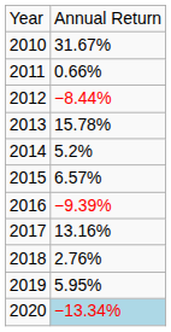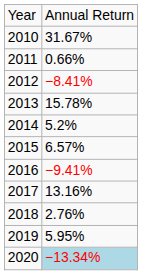 <table class="wikitable">
 <tr>
 <td>Year</td>
 <td>Annual Return</td>
 </tr>
 <tr>
 <td>2010</td>
 <td>31.67%</td>
 </tr>
 <tr>
 <td>2011</td>
 <td>0.66%</td>
 </tr>
 <tr>
 <td>2012</td>
-<td style="color:red">−8.44%</td>
+<td style="color:red">−8.41%</td>
 </tr>
 <tr>
 <td>2013</td>
 <td>15.78%</td>
 </tr>
 <tr>
 <td>2014</td>
 <td>5.2%</td>
 </tr>
 <tr>
 <td>2015</td>
 <td>6.57%</td>
 </tr>
 <tr>
 <td>2016</td>
-<td style="color:red">−9.39%</td>
+<td style="color:red">−9.41%</td>
 </tr>
 <tr>
 <td>2017</td>
 <td>13.16%</td>
 </tr>
 <tr>
 <td>2018</td>
 <td>2.76%</td>
 </tr>
 <tr>
 <td>2019</td>
 <td>5.95%</td>
 </tr>
 <tr>
 <td>2020</td>
 <td style="background: lightblue; color:red">−13.34%</td>
 </tr>
 </table>
